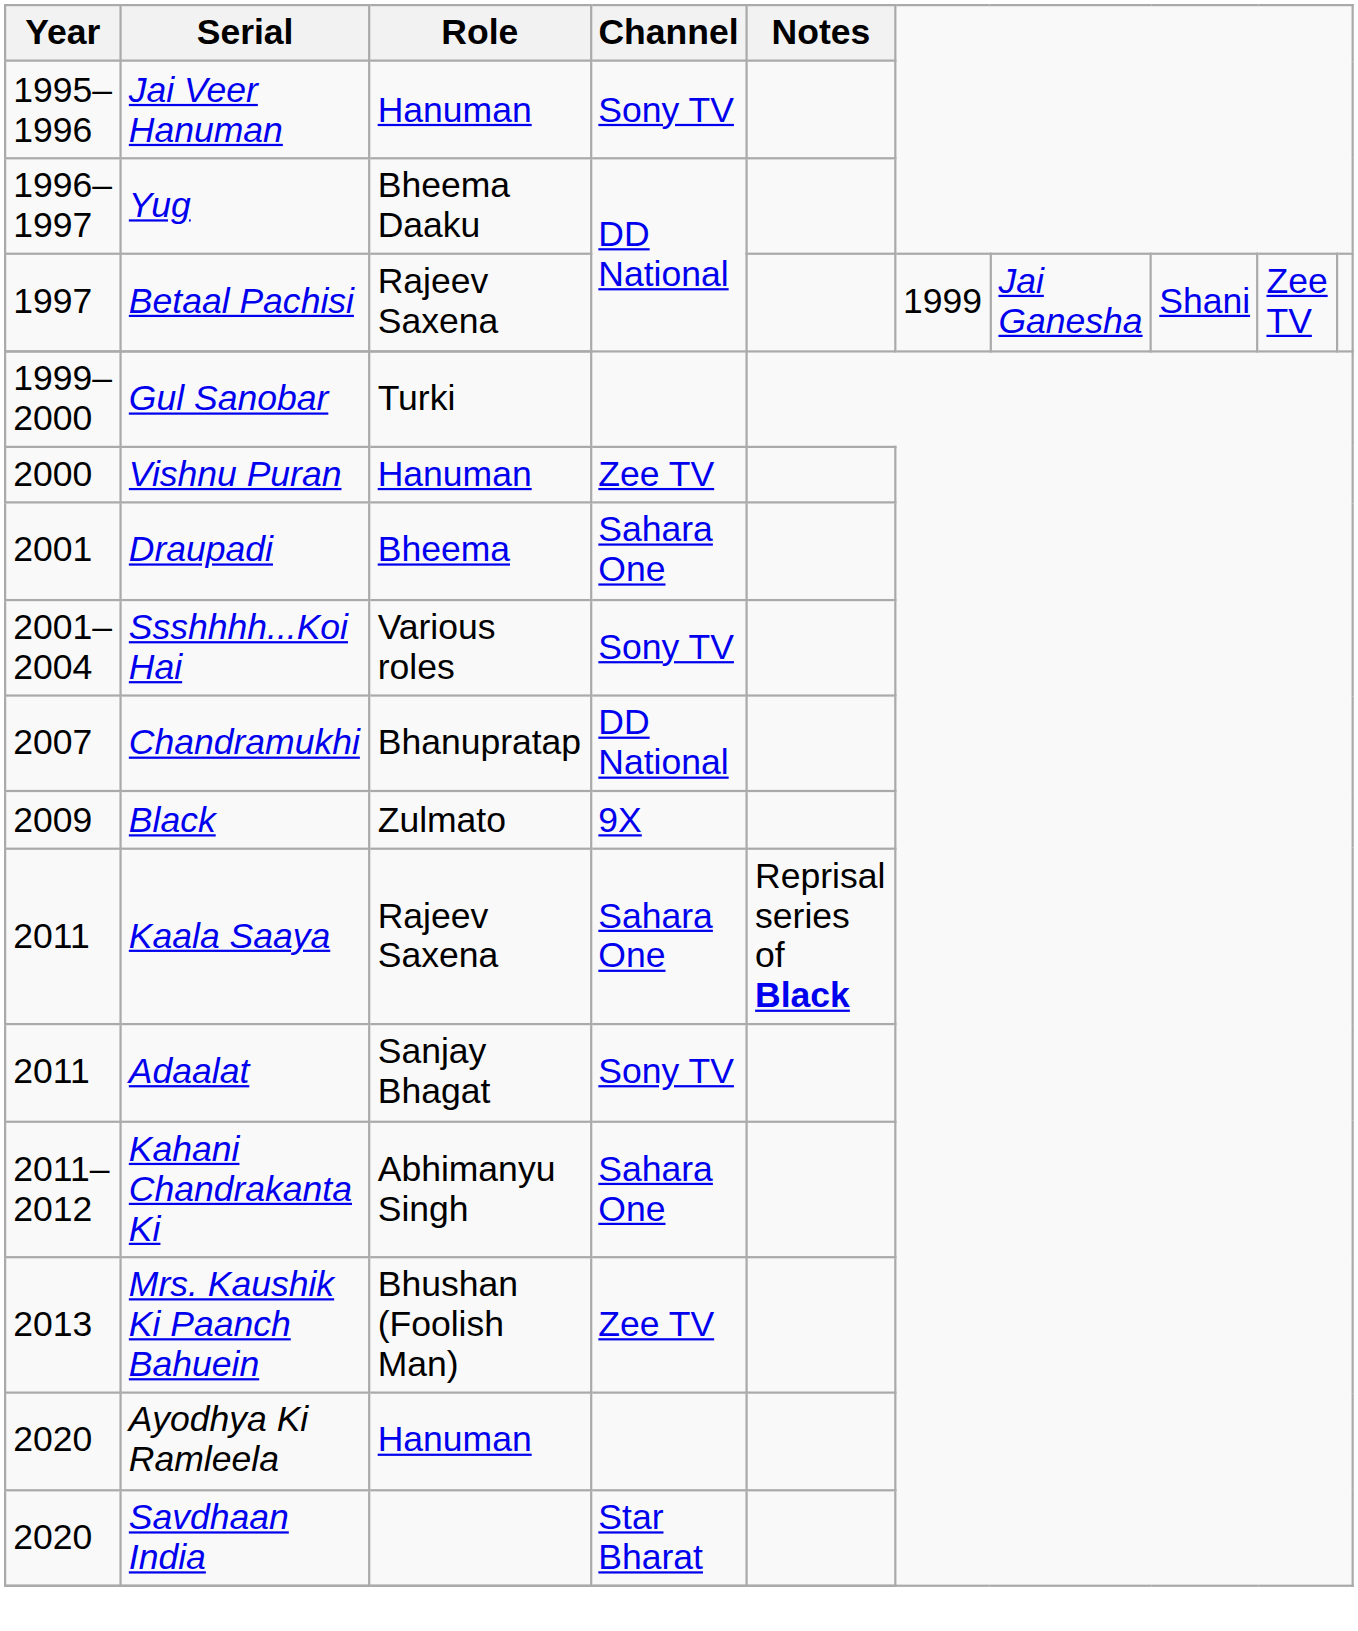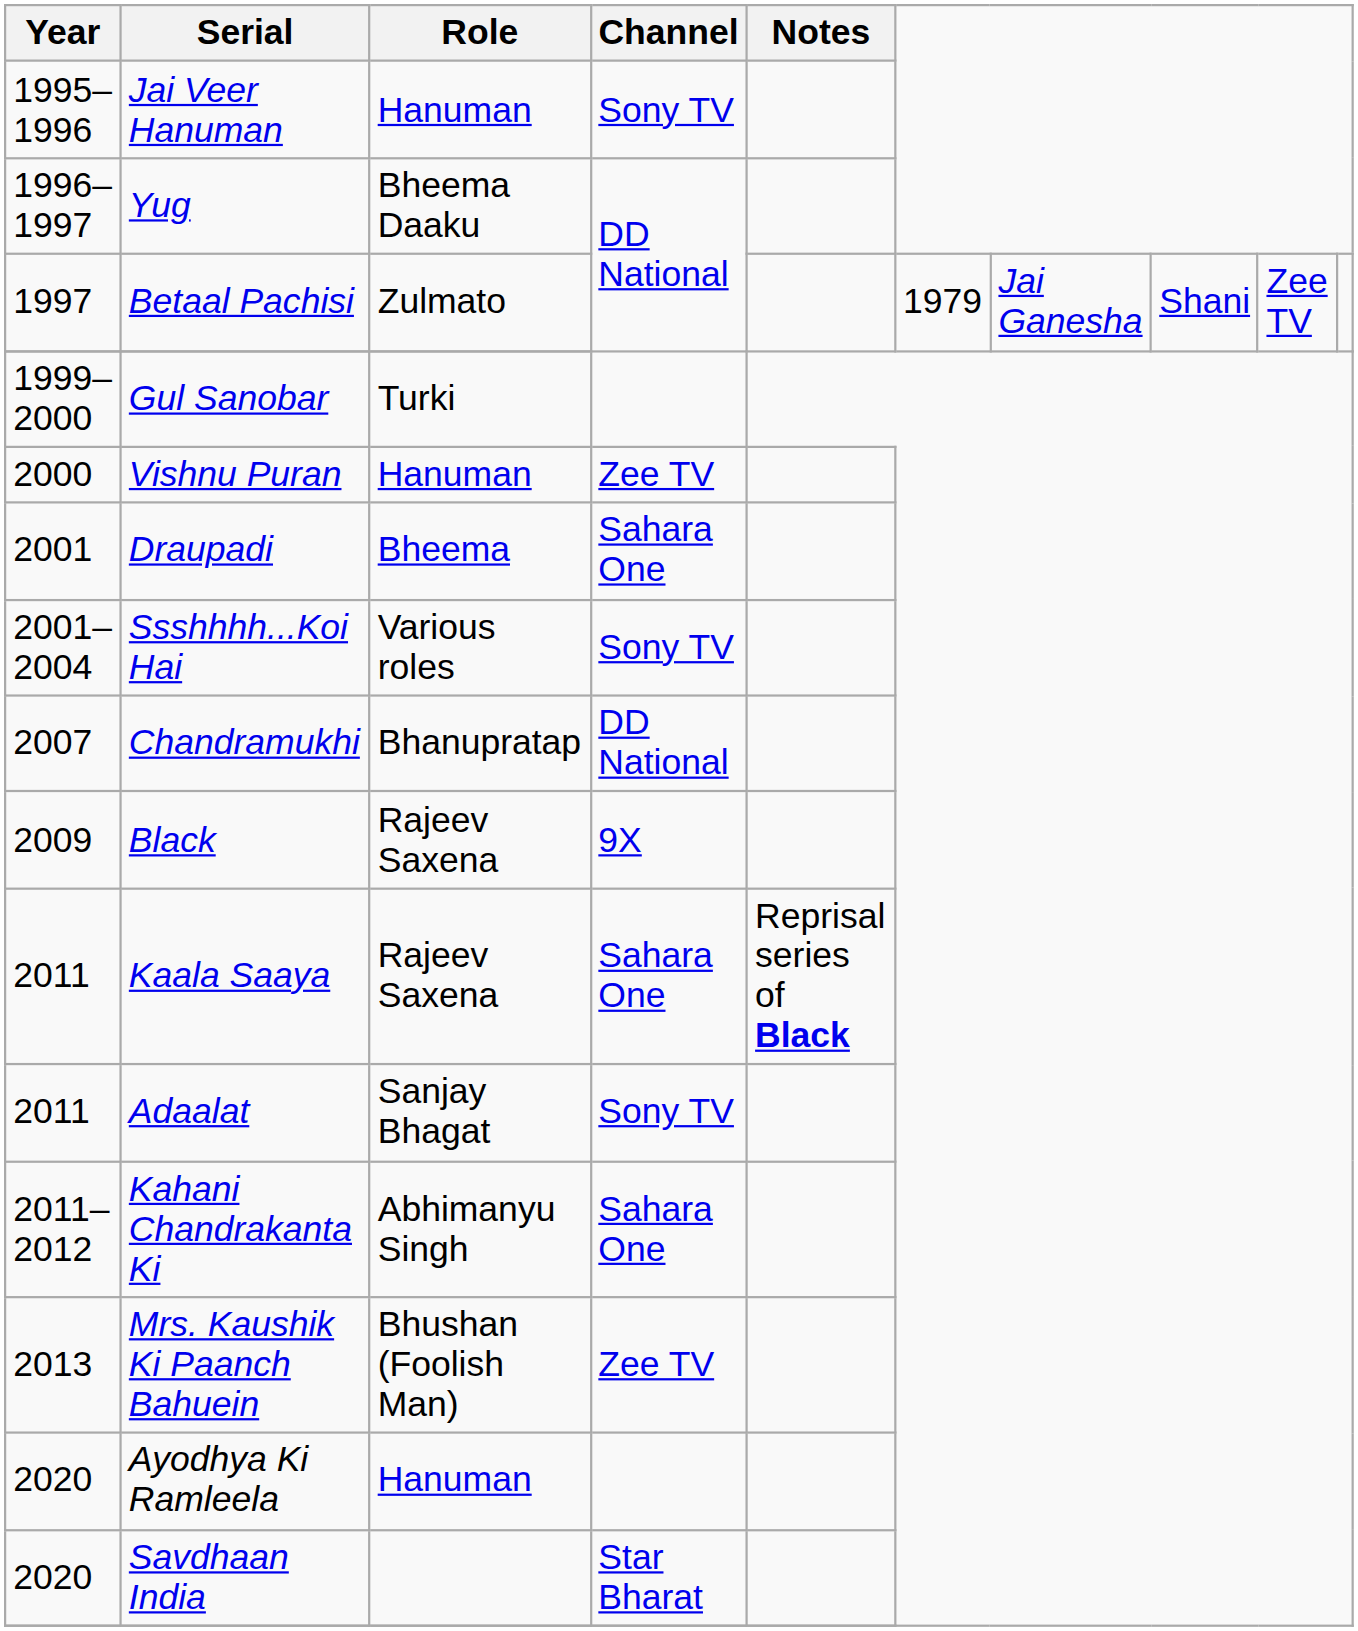 <table class="wikitable sortable">
 <tr>
 <th>Year</th>
 <th>Serial</th>
 <th>Role</th>
 <th>Channel</th>
 <th>Notes</th>
 </tr>
 <tr>
 <td>1995–1996</td>
 <td><em><a href='#'>Jai Veer Hanuman</a></em></td>
 <td><a href='#'>Hanuman</a></td>
 <td><a href='#'>Sony TV</a></td>
 <td></td>
 </tr>
 <tr>
 <td>1996–1997</td>
 <td><em><a href='#'>Yug</a></em></td>
 <td>Bheema Daaku</td>
 <td rowspan="3"><a href='#'>DD National</a></td>
 <td></td>
 </tr>
 <tr>
 <td>1997</td>
 <td><em><a href='#'>Betaal Pachisi</a></em></td>
-<td>Rajeev Saxena</td>
+<td>Zulmato</td>
 <td></td>
-<td>1999</td>
+<td>1979</td>
 <td><em><a href='#'>Jai Ganesha</a></em></td>
 <td><a href='#'>Shani</a></td>
 <td><a href='#'>Zee TV</a></td>
 <td></td>
 </tr>
 <tr>
 </tr>
 <tr>
 <td>1999–2000</td>
 <td><em><a href='#'>Gul Sanobar</a></em></td>
 <td>Turki</td>
 <td></td>
 </tr>
 <tr>
 <td>2000</td>
 <td><em><a href='#'>Vishnu Puran</a></em></td>
 <td><a href='#'>Hanuman</a></td>
 <td><a href='#'>Zee TV</a></td>
 <td></td>
 </tr>
 <tr>
 <td>2001</td>
 <td><em><a href='#'>Draupadi</a></em></td>
 <td><a href='#'>Bheema</a></td>
 <td><a href='#'>Sahara One</a></td>
 <td></td>
 </tr>
 <tr>
 <td>2001–2004</td>
 <td><em><a href='#'>Ssshhhh...Koi Hai</a></em></td>
 <td>Various roles</td>
 <td><a href='#'>Sony TV</a></td>
 <td></td>
 </tr>
 <tr>
 <td>2007</td>
 <td><em><a href='#'>Chandramukhi</a></em></td>
 <td>Bhanupratap</td>
 <td><a href='#'>DD National</a></td>
 <td></td>
 </tr>
 <tr>
 <td>2009</td>
 <td><em><a href='#'>Black</a></em></td>
-<td>Zulmato</td>
+<td>Rajeev Saxena</td>
 <td><a href='#'>9X</a></td>
 <td></td>
 </tr>
 <tr>
 <td>2011</td>
 <td><em><a href='#'>Kaala Saaya</a></em></td>
 <td>Rajeev Saxena</td>
 <td><a href='#'>Sahara One</a></td>
 <td>Reprisal series of <strong><a href='#'>Black</a></strong></td>
 </tr>
 <tr>
 <td>2011</td>
 <td><em><a href='#'>Adaalat</a></em></td>
 <td>Sanjay Bhagat</td>
 <td><a href='#'>Sony TV</a></td>
 <td></td>
 </tr>
 <tr>
 <td>2011–2012</td>
 <td><em><a href='#'>Kahani Chandrakanta Ki</a></em></td>
 <td>Abhimanyu Singh</td>
 <td><a href='#'>Sahara One</a></td>
 <td></td>
 </tr>
 <tr>
 <td>2013</td>
 <td><em><a href='#'>Mrs. Kaushik Ki Paanch Bahuein</a></em></td>
 <td>Bhushan (Foolish Man)</td>
 <td><a href='#'>Zee TV</a></td>
 <td></td>
 </tr>
 <tr>
 <td>2020</td>
 <td><em>Ayodhya Ki Ramleela</em></td>
 <td><a href='#'>Hanuman</a></td>
 <td></td>
 <td></td>
 </tr>
 <tr>
 <td>2020</td>
 <td><em><a href='#'>Savdhaan India</a></em></td>
 <td></td>
 <td><a href='#'>Star Bharat</a></td>
 <td></td>
 </tr>
 <tr>
 </tr>
 </table>
